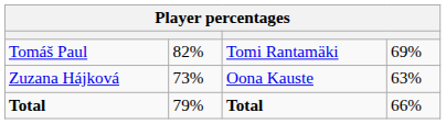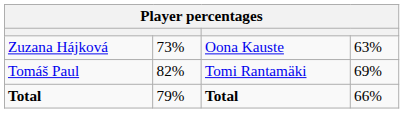 <table class="wikitable">
 <tr>
 <th colspan=4 width=400>Player percentages</th>
 </tr>
 <tr>
 <th colspan=2 width=200 style="white-space:nowrap;"></th>
 <th colspan=2 width=200 style="white-space:nowrap;"></th>
 </tr>
 <tr>
+<td><a href='#'>Zuzana Hájková</a></td>
+<td>73%</td>
+<td><a href='#'>Oona Kauste</a></td>
+<td>63%</td>
+</tr>
+<tr>
 <td><a href='#'>Tomáš Paul</a></td>
 <td>82%</td>
 <td><a href='#'>Tomi Rantamäki</a></td>
 <td>69%</td>
-</tr>
-<tr>
-<td><a href='#'>Zuzana Hájková</a></td>
-<td>73%</td>
-<td><a href='#'>Oona Kauste</a></td>
-<td>63%</td>
 </tr>
 <tr>
 <td><strong>Total</strong></td>
 <td>79%</td>
 <td><strong>Total</strong></td>
 <td>66%</td>
 </tr>
 </table>
